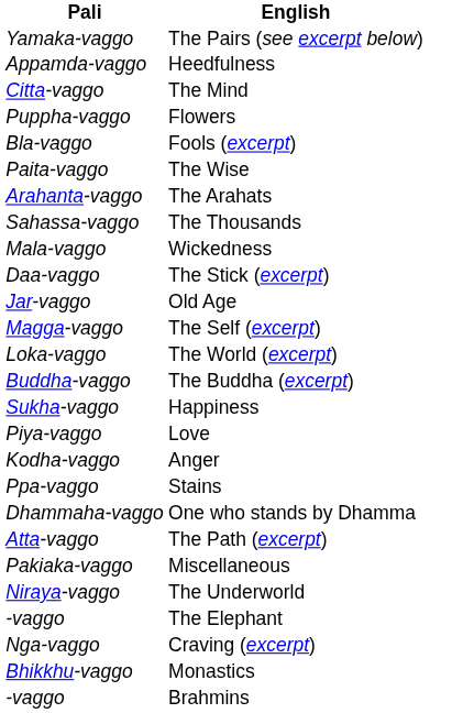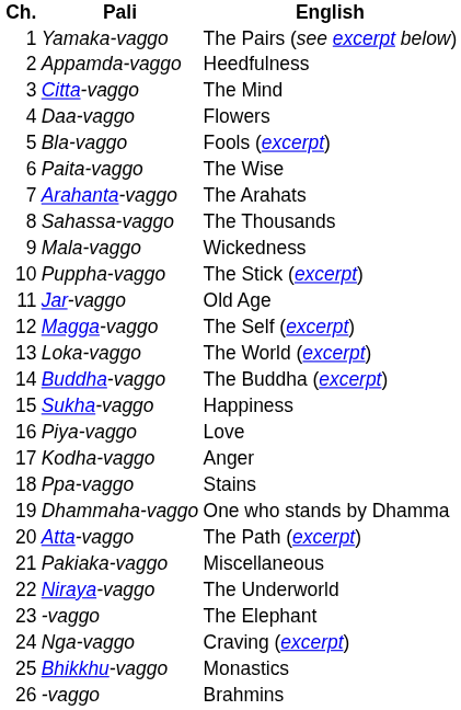 <table>
 <tr>
+<th>Ch.</th>
 <th>Pali</th>
 <th>English</th>
 </tr>
 <tr>
+<td style="text-align:right">1</td>
 <td><em>Yamaka-vaggo</em></td>
 <td>The Pairs (<em>see <a href='#'>excerpt</a> below</em>)</td>
 </tr>
 <tr>
+<td style="text-align:right">2</td>
 <td><em>Appamda-vaggo</em></td>
 <td>Heedfulness</td>
 </tr>
 <tr>
+<td style="text-align:right">3</td>
 <td><em><a href='#'>Citta</a>-vaggo</em></td>
 <td>The Mind</td>
 </tr>
 <tr>
-<td><em>Puppha-vaggo</em></td>
+<td style="text-align:right">4</td>
+<td><em>Daa-vaggo</em></td>
 <td>Flowers</td>
 </tr>
 <tr>
+<td style="text-align:right">5</td>
 <td><em>Bla-vaggo</em></td>
 <td>Fools (<a href='#'><em>excerpt</em></a>)</td>
 </tr>
 <tr>
+<td style="text-align:right">6</td>
 <td><em>Paita-vaggo</em></td>
 <td>The Wise</td>
 </tr>
 <tr>
+<td style="text-align:right">7</td>
 <td><em><a href='#'>Arahanta</a>-vaggo</em></td>
 <td>The Arahats</td>
 </tr>
 <tr>
+<td style="text-align:right">8</td>
 <td><em>Sahassa-vaggo</em></td>
 <td>The Thousands</td>
 </tr>
 <tr>
+<td style="text-align:right">9</td>
 <td><em>Mala-vaggo</em></td>
 <td>Wickedness</td>
 </tr>
 <tr>
-<td><em>Daa-vaggo</em></td>
+<td style="text-align:right">10</td>
+<td><em>Puppha-vaggo</em></td>
 <td>The Stick (<em><a href='#'>excerpt</a></em>)</td>
 </tr>
 <tr>
+<td style="text-align:right">11</td>
 <td><em><a href='#'>Jar</a>-vaggo</em></td>
 <td>Old Age</td>
 </tr>
 <tr>
+<td style="text-align:right">12</td>
 <td><em><a href='#'>Magga</a>-vaggo</em></td>
 <td>The Self (<a href='#'><em>excerpt</em></a>)</td>
 </tr>
 <tr>
+<td style="text-align:right">13</td>
 <td><em>Loka-vaggo</em></td>
 <td>The World (<a href='#'><em>excerpt</em></a>)</td>
 </tr>
 <tr>
+<td style="text-align:right">14</td>
 <td><em><a href='#'>Buddha</a>-vaggo</em></td>
 <td>The Buddha (<em><a href='#'>excerpt</a></em>)</td>
 </tr>
 <tr>
+<td style="text-align:right">15</td>
 <td><em><a href='#'>Sukha</a>-vaggo</em></td>
 <td>Happiness</td>
 </tr>
 <tr>
+<td style="text-align:right">16</td>
 <td><em>Piya-vaggo</em></td>
 <td>Love</td>
 </tr>
 <tr>
+<td style="text-align:right">17</td>
 <td><em>Kodha-vaggo</em></td>
 <td>Anger</td>
 </tr>
 <tr>
+<td style="text-align:right">18</td>
 <td><em>Ppa-vaggo</em></td>
 <td>Stains</td>
 </tr>
 <tr>
+<td style="text-align:right">19</td>
 <td><em>Dhammaha-vaggo</em></td>
 <td>One who stands by Dhamma</td>
 </tr>
 <tr>
+<td style="text-align:right">20</td>
 <td><em><a href='#'>Atta</a>-vaggo</em></td>
 <td>The Path (<em><a href='#'>excerpt</a></em>)</td>
 </tr>
 <tr>
+<td style="text-align:right">21</td>
 <td><em>Pakiaka-vaggo</em></td>
 <td>Miscellaneous</td>
 </tr>
 <tr>
+<td style="text-align:right">22</td>
 <td><em><a href='#'>Niraya</a>-vaggo</em></td>
 <td>The Underworld</td>
 </tr>
 <tr>
+<td style="text-align:right">23</td>
 <td><em><a href='#'></a>-vaggo</em></td>
 <td>The Elephant</td>
 </tr>
 <tr>
+<td style="text-align:right">24</td>
 <td><em>Nga-vaggo</em></td>
 <td>Craving (<em><a href='#'>excerpt</a></em>)</td>
 </tr>
 <tr>
+<td style="text-align:right">25</td>
 <td><em><a href='#'>Bhikkhu</a>-vaggo</em></td>
 <td>Monastics</td>
 </tr>
 <tr>
+<td style="text-align:right">26</td>
 <td><em><a href='#'></a>-vaggo</em></td>
 <td>Brahmins</td>
 </tr>
 </table>
